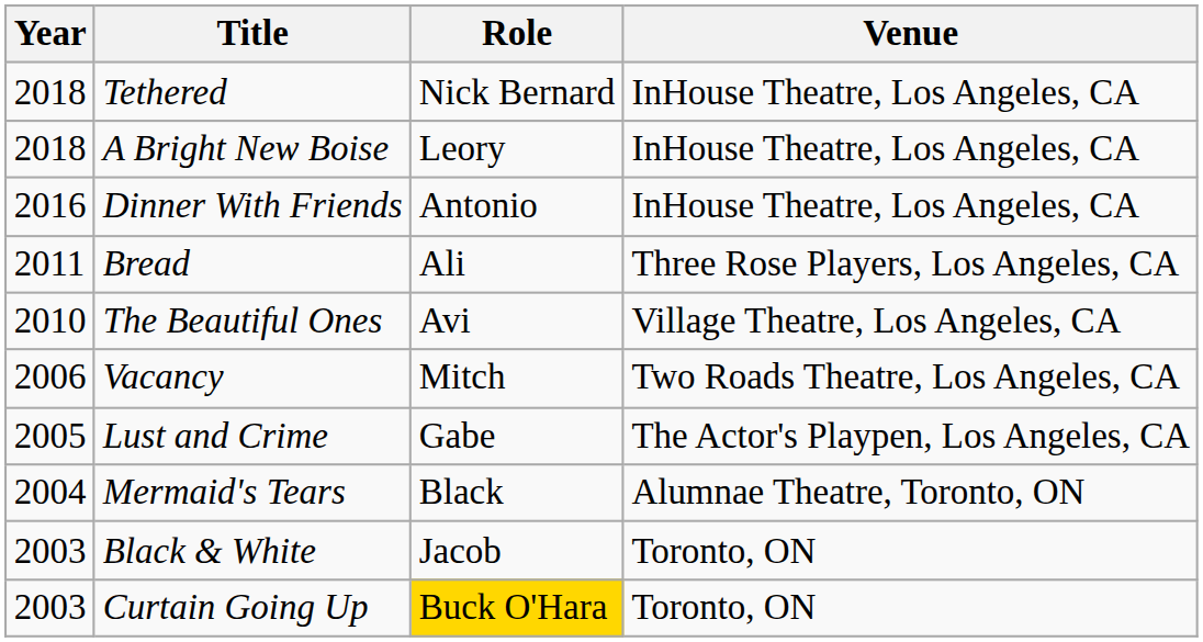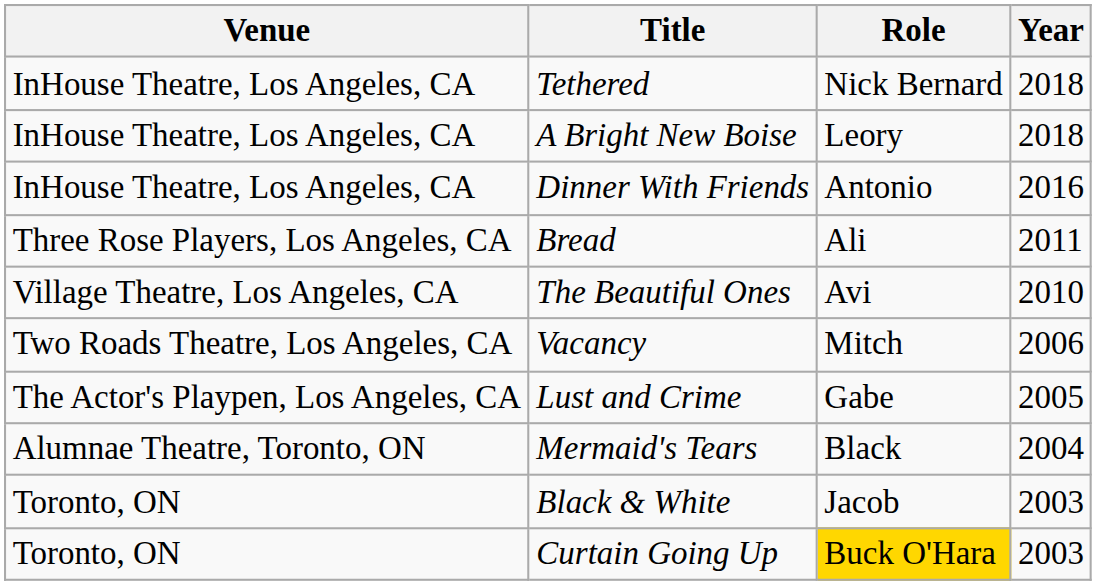 <table class="wikitable sortable">
 <tr>
-<th>Year</th>
+<th>Venue</th>
 <th>Title</th>
 <th>Role</th>
-<th>Venue</th>
+<th>Year</th>
 </tr>
 <tr>
-<td>2018</td>
+<td>InHouse Theatre, Los Angeles, CA</td>
 <td><em>Tethered</em></td>
 <td>Nick Bernard</td>
-<td>InHouse Theatre, Los Angeles, CA</td>
+<td>2018</td>
 </tr>
 <tr>
-<td>2018</td>
+<td>InHouse Theatre, Los Angeles, CA</td>
 <td><em>A Bright New Boise</em></td>
 <td>Leory</td>
-<td>InHouse Theatre, Los Angeles, CA</td>
+<td>2018</td>
 </tr>
 <tr>
-<td>2016</td>
+<td>InHouse Theatre, Los Angeles, CA</td>
 <td><em>Dinner With Friends</em></td>
 <td>Antonio</td>
-<td>InHouse Theatre, Los Angeles, CA</td>
+<td>2016</td>
 </tr>
 <tr>
-<td>2011</td>
+<td>Three Rose Players, Los Angeles, CA</td>
 <td><em>Bread</em></td>
 <td>Ali</td>
-<td>Three Rose Players, Los Angeles, CA</td>
+<td>2011</td>
 </tr>
 <tr>
-<td>2010</td>
+<td>Village Theatre, Los Angeles, CA</td>
 <td><em>The Beautiful Ones</em></td>
 <td>Avi</td>
-<td>Village Theatre, Los Angeles, CA</td>
+<td>2010</td>
 </tr>
 <tr>
-<td>2006</td>
+<td>Two Roads Theatre, Los Angeles, CA</td>
 <td><em>Vacancy</em></td>
 <td>Mitch</td>
-<td>Two Roads Theatre, Los Angeles, CA</td>
+<td>2006</td>
 </tr>
 <tr>
-<td>2005</td>
+<td>The Actor's Playpen, Los Angeles, CA</td>
 <td><em>Lust and Crime</em></td>
 <td>Gabe</td>
-<td>The Actor's Playpen, Los Angeles, CA</td>
+<td>2005</td>
 </tr>
 <tr>
-<td>2004</td>
+<td>Alumnae Theatre, Toronto, ON</td>
 <td><em>Mermaid's Tears</em></td>
 <td>Black</td>
-<td>Alumnae Theatre, Toronto, ON</td>
+<td>2004</td>
 </tr>
 <tr>
-<td>2003</td>
+<td>Toronto, ON</td>
 <td><em>Black & White</em></td>
 <td>Jacob</td>
-<td>Toronto, ON</td>
+<td>2003</td>
 </tr>
 <tr>
-<td>2003</td>
+<td>Toronto, ON</td>
 <td><em>Curtain Going Up</em></td>
 <td style="background: gold;">Buck O'Hara</td>
-<td>Toronto, ON</td>
+<td>2003</td>
 </tr>
 </table>
